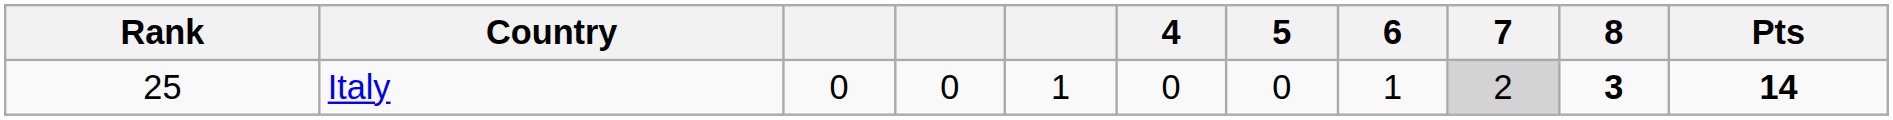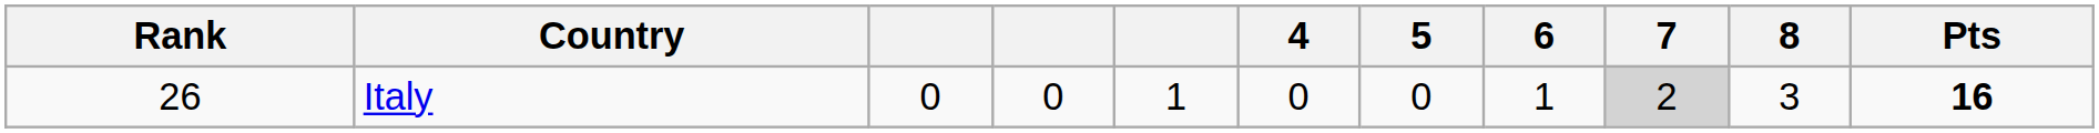 <table class="wikitable" style="width:50%; font-size:90%; text-align:center;">
 <tr>
 <th>Rank</th>
 <th>Country</th>
 <th></th>
 <th></th>
 <th></th>
 <th>4</th>
 <th>5</th>
 <th>6</th>
 <th>7</th>
 <th>8</th>
 <th>Pts</th>
 </tr>
 <tr>
-<td>25</td>
+<td>26</td>
 <td align=left> <a href='#'>Italy</a></td>
 <td>0</td>
 <td>0</td>
 <td>1</td>
 <td>0</td>
 <td>0</td>
 <td>1</td>
 <td style="background: lightgrey;">2</td>
-<td><strong>3</strong></td>
-<td><strong>14</strong></td>
+<td>3</td>
+<td><strong>16</strong></td>
 </tr>
 </table>
